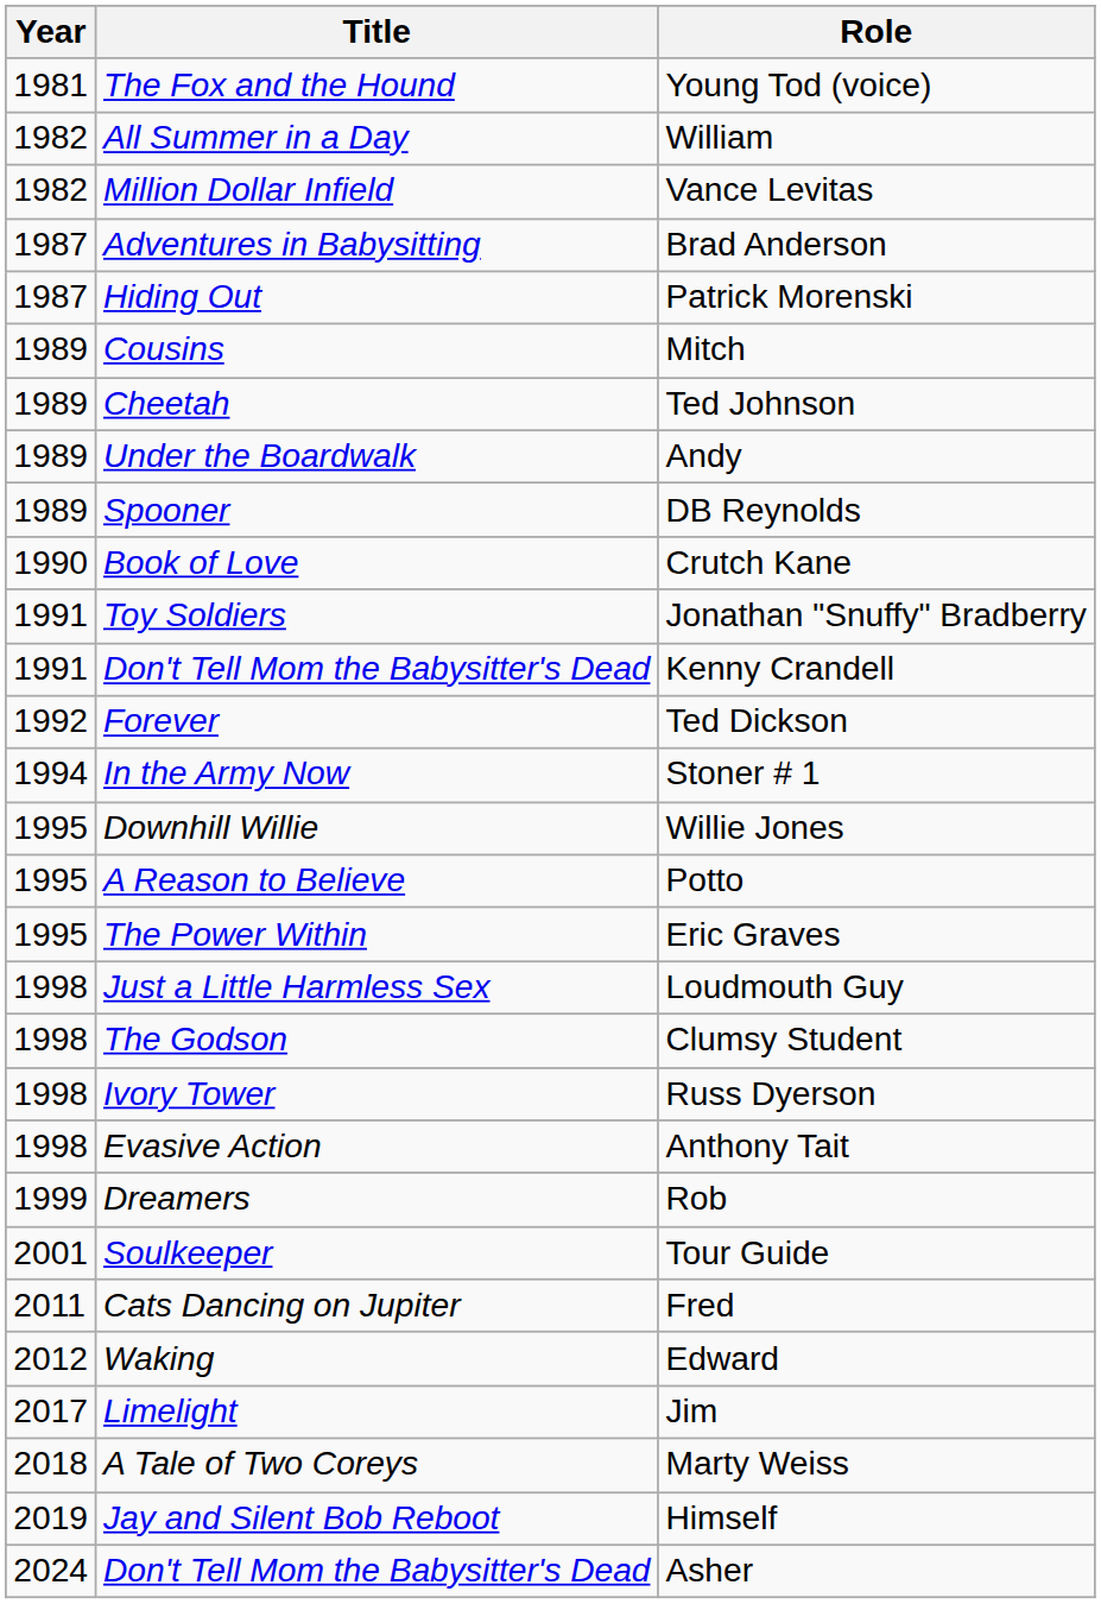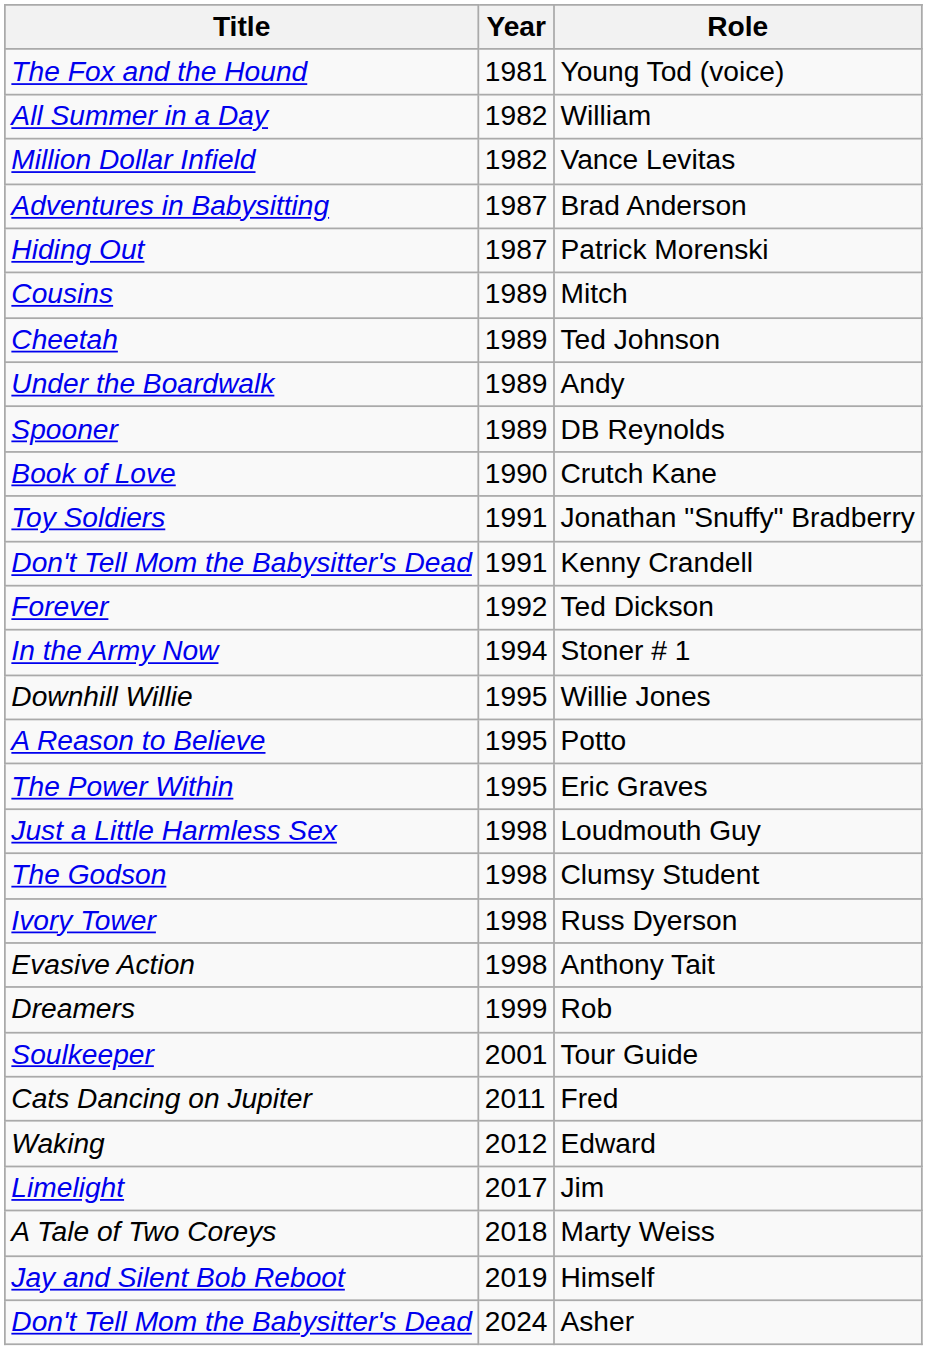 <table class="wikitable">
 <tr>
+<th>Title</th>
 <th>Year</th>
-<th>Title</th>
 <th>Role</th>
 </tr>
 <tr>
+<td><em><a href='#'>The Fox and the Hound</a></em></td>
 <td>1981</td>
-<td><em><a href='#'>The Fox and the Hound</a></em></td>
 <td>Young Tod (voice)</td>
 </tr>
 <tr>
+<td><em><a href='#'>All Summer in a Day</a></em></td>
 <td>1982</td>
-<td><em><a href='#'>All Summer in a Day</a></em></td>
 <td>William</td>
 </tr>
 <tr>
+<td><em><a href='#'>Million Dollar Infield</a></em></td>
 <td>1982</td>
-<td><em><a href='#'>Million Dollar Infield</a></em></td>
 <td>Vance Levitas</td>
 </tr>
 <tr>
+<td><em><a href='#'>Adventures in Babysitting</a></em></td>
 <td>1987</td>
-<td><em><a href='#'>Adventures in Babysitting</a></em></td>
 <td>Brad Anderson</td>
 </tr>
 <tr>
+<td><em><a href='#'>Hiding Out</a></em></td>
 <td>1987</td>
-<td><em><a href='#'>Hiding Out</a></em></td>
 <td>Patrick Morenski</td>
 </tr>
 <tr>
+<td><em><a href='#'>Cousins</a></em></td>
 <td>1989</td>
-<td><em><a href='#'>Cousins</a></em></td>
 <td>Mitch</td>
 </tr>
 <tr>
+<td><em><a href='#'>Cheetah</a></em></td>
 <td>1989</td>
-<td><em><a href='#'>Cheetah</a></em></td>
 <td>Ted Johnson</td>
 </tr>
 <tr>
+<td><em><a href='#'>Under the Boardwalk</a></em></td>
 <td>1989</td>
-<td><em><a href='#'>Under the Boardwalk</a></em></td>
 <td>Andy</td>
 </tr>
 <tr>
+<td><em><a href='#'>Spooner</a></em></td>
 <td>1989</td>
-<td><em><a href='#'>Spooner</a></em></td>
 <td>DB Reynolds</td>
 </tr>
 <tr>
+<td><em><a href='#'>Book of Love</a></em></td>
 <td>1990</td>
-<td><em><a href='#'>Book of Love</a></em></td>
 <td>Crutch Kane</td>
 </tr>
 <tr>
+<td><em><a href='#'>Toy Soldiers</a></em></td>
 <td>1991</td>
-<td><em><a href='#'>Toy Soldiers</a></em></td>
 <td>Jonathan "Snuffy" Bradberry</td>
 </tr>
 <tr>
+<td><em><a href='#'>Don't Tell Mom the Babysitter's Dead</a></em></td>
 <td>1991</td>
-<td><em><a href='#'>Don't Tell Mom the Babysitter's Dead</a></em></td>
 <td>Kenny Crandell</td>
 </tr>
 <tr>
+<td><em><a href='#'>Forever</a></em></td>
 <td>1992</td>
-<td><em><a href='#'>Forever</a></em></td>
 <td>Ted Dickson</td>
 </tr>
 <tr>
+<td><em><a href='#'>In the Army Now</a></em></td>
 <td>1994</td>
-<td><em><a href='#'>In the Army Now</a></em></td>
 <td>Stoner # 1</td>
 </tr>
 <tr>
+<td><em>Downhill Willie</em></td>
 <td>1995</td>
-<td><em>Downhill Willie</em></td>
 <td>Willie Jones</td>
 </tr>
 <tr>
+<td><em><a href='#'>A Reason to Believe</a></em></td>
 <td>1995</td>
-<td><em><a href='#'>A Reason to Believe</a></em></td>
 <td>Potto</td>
 </tr>
 <tr>
+<td><em><a href='#'>The Power Within</a></em></td>
 <td>1995</td>
-<td><em><a href='#'>The Power Within</a></em></td>
 <td>Eric Graves</td>
 </tr>
 <tr>
+<td><em><a href='#'>Just a Little Harmless Sex</a></em></td>
 <td>1998</td>
-<td><em><a href='#'>Just a Little Harmless Sex</a></em></td>
 <td>Loudmouth Guy</td>
 </tr>
 <tr>
+<td><em><a href='#'>The Godson</a></em></td>
 <td>1998</td>
-<td><em><a href='#'>The Godson</a></em></td>
 <td>Clumsy Student</td>
 </tr>
 <tr>
+<td><em><a href='#'>Ivory Tower</a></em></td>
 <td>1998</td>
-<td><em><a href='#'>Ivory Tower</a></em></td>
 <td>Russ Dyerson</td>
 </tr>
 <tr>
+<td><em>Evasive Action</em></td>
 <td>1998</td>
-<td><em>Evasive Action</em></td>
 <td>Anthony Tait</td>
 </tr>
 <tr>
+<td><em>Dreamers</em></td>
 <td>1999</td>
-<td><em>Dreamers</em></td>
 <td>Rob</td>
 </tr>
 <tr>
+<td><em><a href='#'>Soulkeeper</a></em></td>
 <td>2001</td>
-<td><em><a href='#'>Soulkeeper</a></em></td>
 <td>Tour Guide</td>
 </tr>
 <tr>
+<td><em>Cats Dancing on Jupiter</em></td>
 <td>2011</td>
-<td><em>Cats Dancing on Jupiter</em></td>
 <td>Fred</td>
 </tr>
 <tr>
+<td><em>Waking</em></td>
 <td>2012</td>
-<td><em>Waking</em></td>
 <td>Edward</td>
 </tr>
 <tr>
+<td><em><a href='#'>Limelight</a></em></td>
 <td>2017</td>
-<td><em><a href='#'>Limelight</a></em></td>
 <td>Jim</td>
 </tr>
 <tr>
+<td><em>A Tale of Two Coreys</em></td>
 <td>2018</td>
-<td><em>A Tale of Two Coreys</em></td>
 <td>Marty Weiss</td>
 </tr>
 <tr>
+<td><em><a href='#'>Jay and Silent Bob Reboot</a></em></td>
 <td>2019</td>
-<td><em><a href='#'>Jay and Silent Bob Reboot</a></em></td>
 <td>Himself</td>
 </tr>
 <tr>
+<td><em><a href='#'>Don't Tell Mom the Babysitter's Dead</a></em></td>
 <td>2024</td>
-<td><em><a href='#'>Don't Tell Mom the Babysitter's Dead</a></em></td>
 <td>Asher</td>
 </tr>
 </table>
